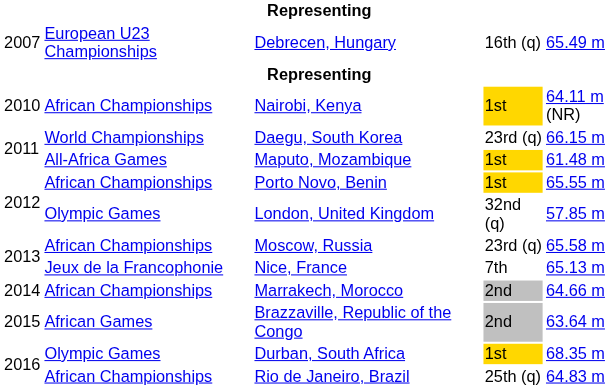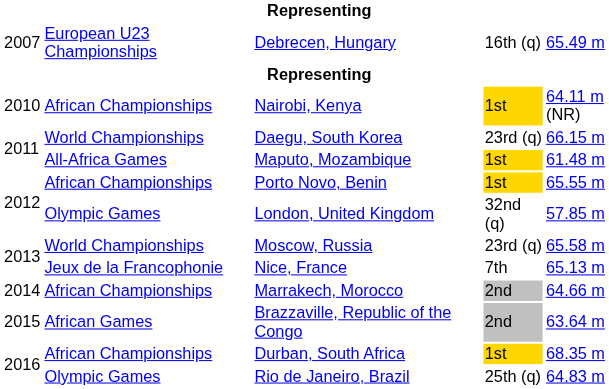 <table>
 <tr>
 <th colspan="5">Representing </th>
 </tr>
 <tr>
 <td>2007</td>
 <td><a href='#'>European U23 Championships</a></td>
 <td><a href='#'>Debrecen, Hungary</a></td>
 <td>16th (q)</td>
 <td><a href='#'>65.49 m</a></td>
 </tr>
 <tr>
 <th colspan="5">Representing </th>
 </tr>
 <tr>
 <td>2010</td>
 <td><a href='#'>African Championships</a></td>
 <td><a href='#'>Nairobi, Kenya</a></td>
 <td bgcolor="gold">1st</td>
 <td><a href='#'>64.11 m</a> (NR)</td>
 </tr>
 <tr>
 <td rowspan=2>2011</td>
 <td><a href='#'>World Championships</a></td>
 <td><a href='#'>Daegu, South Korea</a></td>
 <td>23rd (q)</td>
 <td><a href='#'>66.15 m</a></td>
 </tr>
 <tr>
 <td><a href='#'>All-Africa Games</a></td>
 <td><a href='#'>Maputo, Mozambique</a></td>
 <td bgcolor="gold">1st</td>
 <td><a href='#'>61.48 m</a></td>
 </tr>
 <tr>
 <td rowspan=2>2012</td>
 <td><a href='#'>African Championships</a></td>
 <td><a href='#'>Porto Novo, Benin</a></td>
 <td bgcolor="gold">1st</td>
 <td><a href='#'>65.55 m</a></td>
 </tr>
 <tr>
 <td><a href='#'>Olympic Games</a></td>
 <td><a href='#'>London, United Kingdom</a></td>
 <td>32nd (q)</td>
 <td><a href='#'>57.85 m</a></td>
 </tr>
 <tr>
 <td rowspan=2>2013</td>
-<td><a href='#'>African Championships</a></td>
+<td><a href='#'>World Championships</a></td>
 <td><a href='#'>Moscow, Russia</a></td>
 <td>23rd (q)</td>
 <td><a href='#'>65.58 m</a></td>
 </tr>
 <tr>
 <td><a href='#'>Jeux de la Francophonie</a></td>
 <td><a href='#'>Nice, France</a></td>
 <td>7th</td>
 <td><a href='#'>65.13 m</a></td>
 </tr>
 <tr>
 <td>2014</td>
 <td><a href='#'>African Championships</a></td>
 <td><a href='#'>Marrakech, Morocco</a></td>
 <td bgcolor="silver">2nd</td>
 <td><a href='#'>64.66 m</a></td>
 </tr>
 <tr>
 <td>2015</td>
 <td><a href='#'>African Games</a></td>
 <td><a href='#'>Brazzaville, Republic of the Congo</a></td>
 <td bgcolor="silver">2nd</td>
 <td><a href='#'>63.64 m</a></td>
 </tr>
 <tr>
 <td rowspan=2>2016</td>
-<td><a href='#'>Olympic Games</a></td>
+<td><a href='#'>African Championships</a></td>
 <td><a href='#'>Durban, South Africa</a></td>
 <td bgcolor="gold">1st</td>
 <td><a href='#'>68.35 m</a></td>
 </tr>
 <tr>
-<td><a href='#'>African Championships</a></td>
+<td><a href='#'>Olympic Games</a></td>
 <td><a href='#'>Rio de Janeiro, Brazil</a></td>
 <td>25th (q)</td>
 <td><a href='#'>64.83 m</a></td>
 </tr>
 </table>
